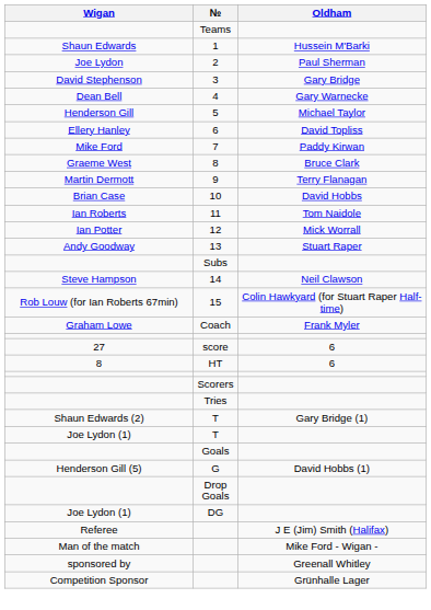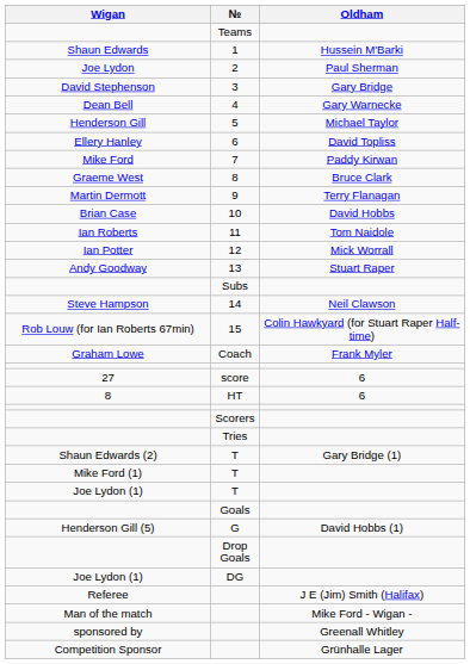 <table class="wikitable" style="text-align:center;">
 <tr>
 <th width=280 abbr=winner><a href='#'>Wigan</a></th>
 <th width=60 abbr="Number">№</th>
 <th width=280 abbr=runner-up><a href='#'>Oldham</a></th>
 </tr>
 <tr>
 <td></td>
 <td>Teams</td>
 <td></td>
 </tr>
 <tr>
 <td><a href='#'>Shaun Edwards</a></td>
 <td>1</td>
 <td><a href='#'>Hussein M'Barki</a></td>
 </tr>
 <tr>
 <td><a href='#'>Joe Lydon</a></td>
 <td>2</td>
 <td><a href='#'>Paul Sherman</a></td>
 </tr>
 <tr>
 <td><a href='#'>David Stephenson</a></td>
 <td>3</td>
 <td><a href='#'>Gary Bridge</a></td>
 </tr>
 <tr>
 <td><a href='#'>Dean Bell</a></td>
 <td>4</td>
 <td><a href='#'>Gary Warnecke</a></td>
 </tr>
 <tr>
 <td><a href='#'>Henderson Gill</a></td>
 <td>5</td>
 <td><a href='#'>Michael Taylor</a></td>
 </tr>
 <tr>
 <td><a href='#'>Ellery Hanley</a></td>
 <td>6</td>
 <td><a href='#'>David Topliss</a></td>
 </tr>
 <tr>
 <td><a href='#'>Mike Ford</a></td>
 <td>7</td>
 <td><a href='#'>Paddy Kirwan</a></td>
 </tr>
 <tr>
 <td><a href='#'>Graeme West</a></td>
 <td>8</td>
 <td><a href='#'>Bruce Clark</a></td>
 </tr>
 <tr>
 <td><a href='#'>Martin Dermott</a></td>
 <td>9</td>
 <td><a href='#'>Terry Flanagan</a></td>
 </tr>
 <tr>
 <td><a href='#'>Brian Case</a></td>
 <td>10</td>
 <td><a href='#'>David Hobbs</a></td>
 </tr>
 <tr>
 <td><a href='#'>Ian Roberts</a></td>
 <td>11</td>
 <td><a href='#'>Tom Naidole</a></td>
 </tr>
 <tr>
 <td><a href='#'>Ian Potter</a></td>
 <td>12</td>
 <td><a href='#'>Mick Worrall</a></td>
 </tr>
 <tr>
 <td><a href='#'>Andy Goodway</a></td>
 <td>13</td>
 <td><a href='#'>Stuart Raper</a></td>
 </tr>
 <tr>
 <td></td>
 <td>Subs</td>
 <td></td>
 </tr>
 <tr>
 <td><a href='#'>Steve Hampson</a></td>
 <td>14</td>
 <td><a href='#'>Neil Clawson</a></td>
 </tr>
 <tr>
 <td><a href='#'>Rob Louw</a> (for Ian Roberts 67min)</td>
 <td>15</td>
 <td><a href='#'>Colin Hawkyard</a> (for Stuart Raper <a href='#'>Half-time</a>)</td>
 </tr>
 <tr>
 <td><a href='#'>Graham Lowe</a></td>
 <td>Coach</td>
 <td><a href='#'>Frank Myler</a></td>
 </tr>
 <tr>
 <td></td>
 <td></td>
 <td></td>
 </tr>
 <tr>
 <td>27</td>
 <td>score</td>
 <td>6</td>
 </tr>
 <tr>
 <td>8</td>
 <td>HT</td>
 <td>6</td>
 </tr>
 <tr>
 <td></td>
 <td></td>
 <td></td>
 </tr>
 <tr>
 <td></td>
 <td>Scorers</td>
 <td></td>
 </tr>
 <tr>
 <td></td>
 <td>Tries</td>
 <td></td>
 </tr>
 <tr>
 <td>Shaun Edwards (2)</td>
 <td>T</td>
 <td>Gary Bridge (1)</td>
 </tr>
 <tr>
+<td>Mike Ford (1)</td>
+<td>T</td>
+<td></td>
+</tr>
+<tr>
 <td>Joe Lydon (1)</td>
 <td>T</td>
 <td></td>
 </tr>
 <tr>
 <td></td>
 <td>Goals</td>
 <td></td>
 </tr>
 <tr>
 <td>Henderson Gill (5)</td>
 <td>G</td>
 <td>David Hobbs (1)</td>
 </tr>
 <tr>
 <td></td>
 <td>Drop Goals</td>
 <td></td>
 </tr>
 <tr>
 <td>Joe Lydon (1)</td>
 <td>DG</td>
 <td></td>
 </tr>
 <tr>
 <td>Referee</td>
 <td></td>
 <td>J E (Jim) Smith (<a href='#'>Halifax</a>)</td>
 </tr>
 <tr>
 <td>Man of the match</td>
 <td></td>
 <td>Mike Ford - Wigan - </td>
 </tr>
 <tr>
 <td>sponsored by</td>
 <td></td>
 <td>Greenall Whitley</td>
 </tr>
 <tr>
 <td>Competition Sponsor</td>
 <td></td>
 <td>Grünhalle Lager</td>
 </tr>
 </table>
